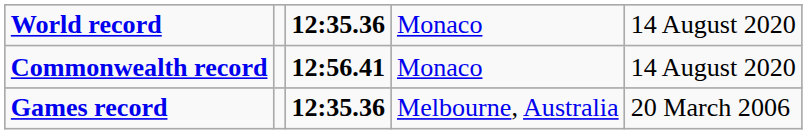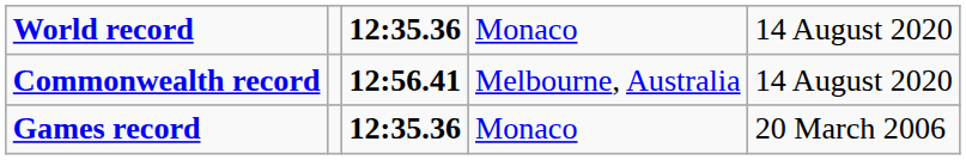 <table class="wikitable">
 <tr>
 <td><a href='#'><strong>World record</strong></a></td>
 <td></td>
 <td><strong>12:35.36 </strong></td>
 <td><a href='#'>Monaco</a></td>
 <td>14 August 2020</td>
 </tr>
 <tr>
 <td><a href='#'><strong>Commonwealth record</strong></a></td>
 <td></td>
 <td><strong>12:56.41</strong></td>
-<td><a href='#'>Monaco</a></td>
+<td><a href='#'>Melbourne</a>, <a href='#'>Australia</a></td>
 <td>14 August 2020</td>
 </tr>
 <tr>
 <td><a href='#'><strong>Games record</strong></a></td>
 <td></td>
 <td><strong>12:35.36 </strong></td>
-<td><a href='#'>Melbourne</a>, <a href='#'>Australia</a></td>
+<td><a href='#'>Monaco</a></td>
 <td>20 March 2006</td>
 </tr>
 </table>
